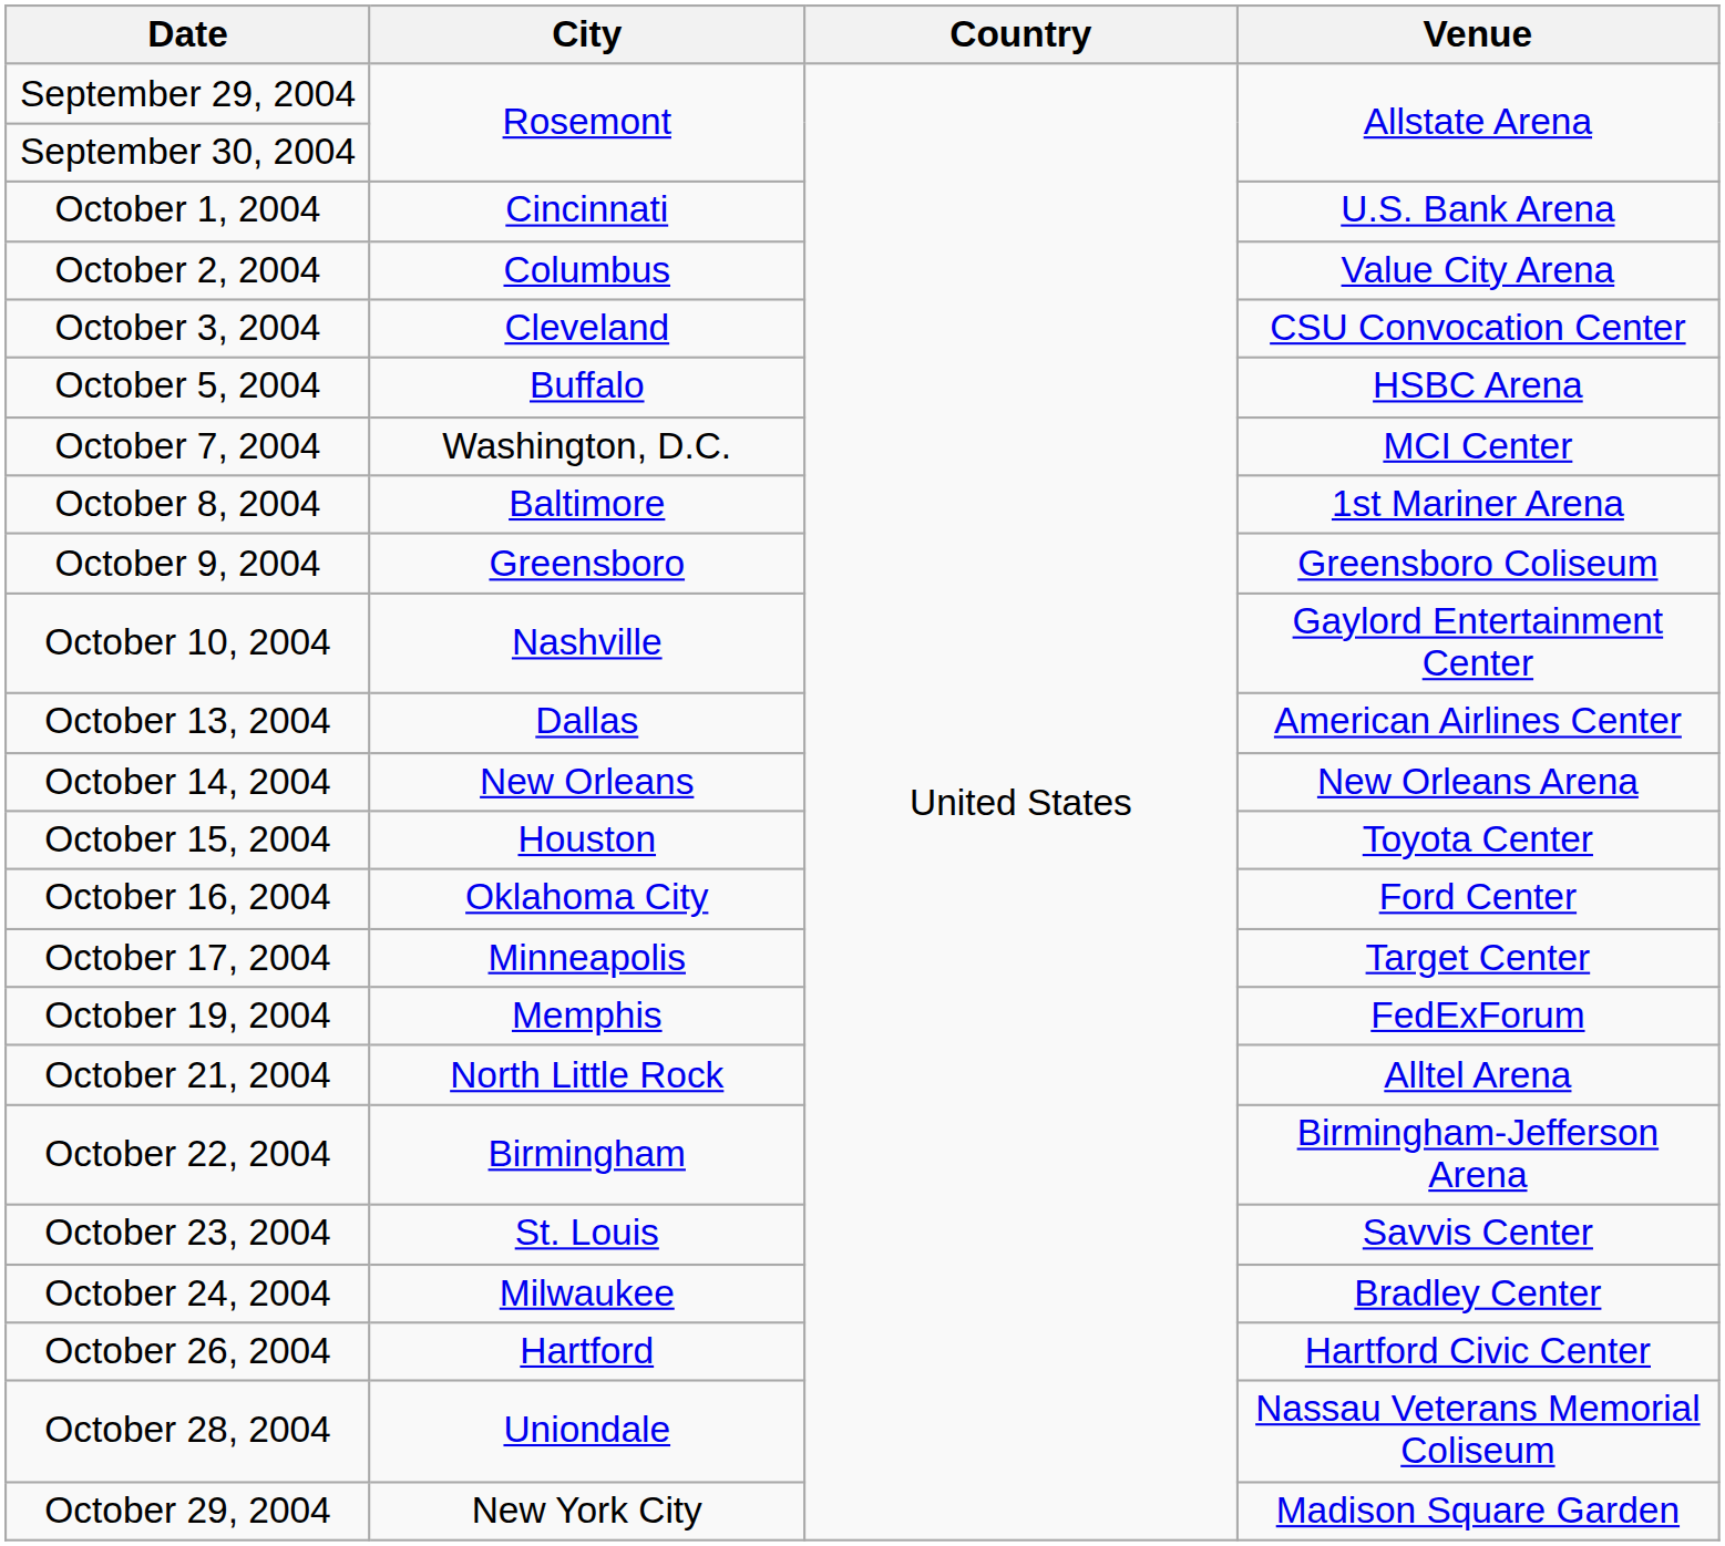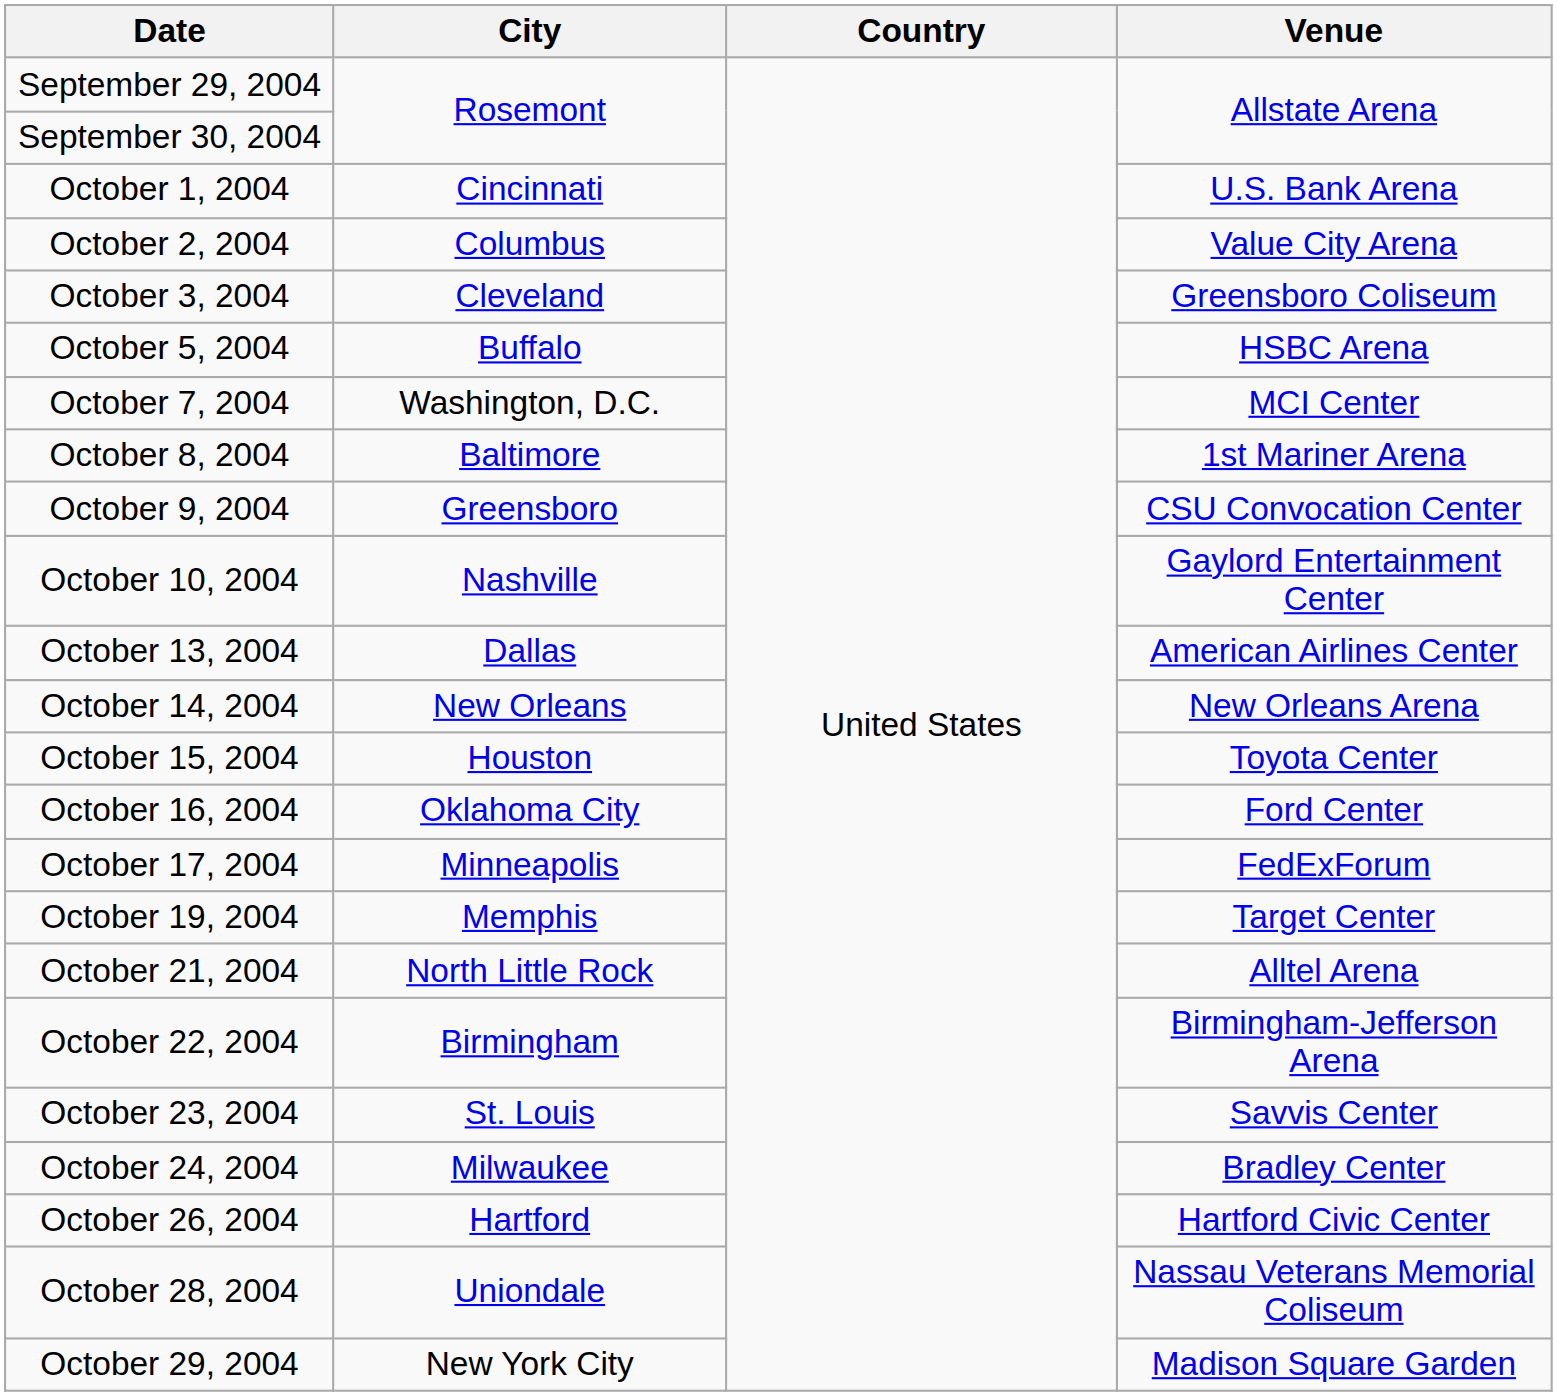 <table class="wikitable" style="text-align:center;">
 <tr>
 <th width="150">Date</th>
 <th width="180">City</th>
 <th width="180">Country</th>
 <th width="200">Venue</th>
 </tr>
 <tr>
 <td>September 29, 2004</td>
 <td rowspan="2"><a href='#'>Rosemont</a></td>
 <td rowspan="23">United States</td>
 <td rowspan="2"><a href='#'>Allstate Arena</a></td>
 </tr>
 <tr>
 <td>September 30, 2004</td>
 </tr>
 <tr>
 <td>October 1, 2004</td>
 <td><a href='#'>Cincinnati</a></td>
 <td><a href='#'>U.S. Bank Arena</a></td>
 </tr>
 <tr>
 <td>October 2, 2004</td>
 <td><a href='#'>Columbus</a></td>
 <td><a href='#'>Value City Arena</a></td>
 </tr>
 <tr>
 <td>October 3, 2004</td>
 <td><a href='#'>Cleveland</a></td>
-<td><a href='#'>CSU Convocation Center</a></td>
+<td><a href='#'>Greensboro Coliseum</a></td>
 </tr>
 <tr>
 <td>October 5, 2004</td>
 <td><a href='#'>Buffalo</a></td>
 <td><a href='#'>HSBC Arena</a></td>
 </tr>
 <tr>
 <td>October 7, 2004</td>
 <td>Washington, D.C.</td>
 <td><a href='#'>MCI Center</a></td>
 </tr>
 <tr>
 <td>October 8, 2004</td>
 <td><a href='#'>Baltimore</a></td>
 <td><a href='#'>1st Mariner Arena</a></td>
 </tr>
 <tr>
 <td>October 9, 2004</td>
 <td><a href='#'>Greensboro</a></td>
-<td><a href='#'>Greensboro Coliseum</a></td>
+<td><a href='#'>CSU Convocation Center</a></td>
 </tr>
 <tr>
 <td>October 10, 2004</td>
 <td><a href='#'>Nashville</a></td>
 <td><a href='#'>Gaylord Entertainment Center</a></td>
 </tr>
 <tr>
 <td>October 13, 2004</td>
 <td><a href='#'>Dallas</a></td>
 <td><a href='#'>American Airlines Center</a></td>
 </tr>
 <tr>
 <td>October 14, 2004</td>
 <td><a href='#'>New Orleans</a></td>
 <td><a href='#'>New Orleans Arena</a></td>
 </tr>
 <tr>
 <td>October 15, 2004</td>
 <td><a href='#'>Houston</a></td>
 <td><a href='#'>Toyota Center</a></td>
 </tr>
 <tr>
 <td>October 16, 2004</td>
 <td><a href='#'>Oklahoma City</a></td>
 <td><a href='#'>Ford Center</a></td>
 </tr>
 <tr>
 <td>October 17, 2004</td>
 <td><a href='#'>Minneapolis</a></td>
-<td><a href='#'>Target Center</a></td>
+<td><a href='#'>FedExForum</a></td>
 </tr>
 <tr>
 <td>October 19, 2004</td>
 <td><a href='#'>Memphis</a></td>
-<td><a href='#'>FedExForum</a></td>
+<td><a href='#'>Target Center</a></td>
 </tr>
 <tr>
 <td>October 21, 2004</td>
 <td><a href='#'>North Little Rock</a></td>
 <td><a href='#'>Alltel Arena</a></td>
 </tr>
 <tr>
 <td>October 22, 2004</td>
 <td><a href='#'>Birmingham</a></td>
 <td><a href='#'>Birmingham-Jefferson Arena</a></td>
 </tr>
 <tr>
 <td>October 23, 2004</td>
 <td><a href='#'>St. Louis</a></td>
 <td><a href='#'>Savvis Center</a></td>
 </tr>
 <tr>
 <td>October 24, 2004</td>
 <td><a href='#'>Milwaukee</a></td>
 <td><a href='#'>Bradley Center</a></td>
 </tr>
 <tr>
 <td>October 26, 2004</td>
 <td><a href='#'>Hartford</a></td>
 <td><a href='#'>Hartford Civic Center</a></td>
 </tr>
 <tr>
 <td>October 28, 2004</td>
 <td><a href='#'>Uniondale</a></td>
 <td><a href='#'>Nassau Veterans Memorial Coliseum</a></td>
 </tr>
 <tr>
 <td>October 29, 2004</td>
 <td>New York City</td>
 <td><a href='#'>Madison Square Garden</a></td>
 </tr>
 </table>
